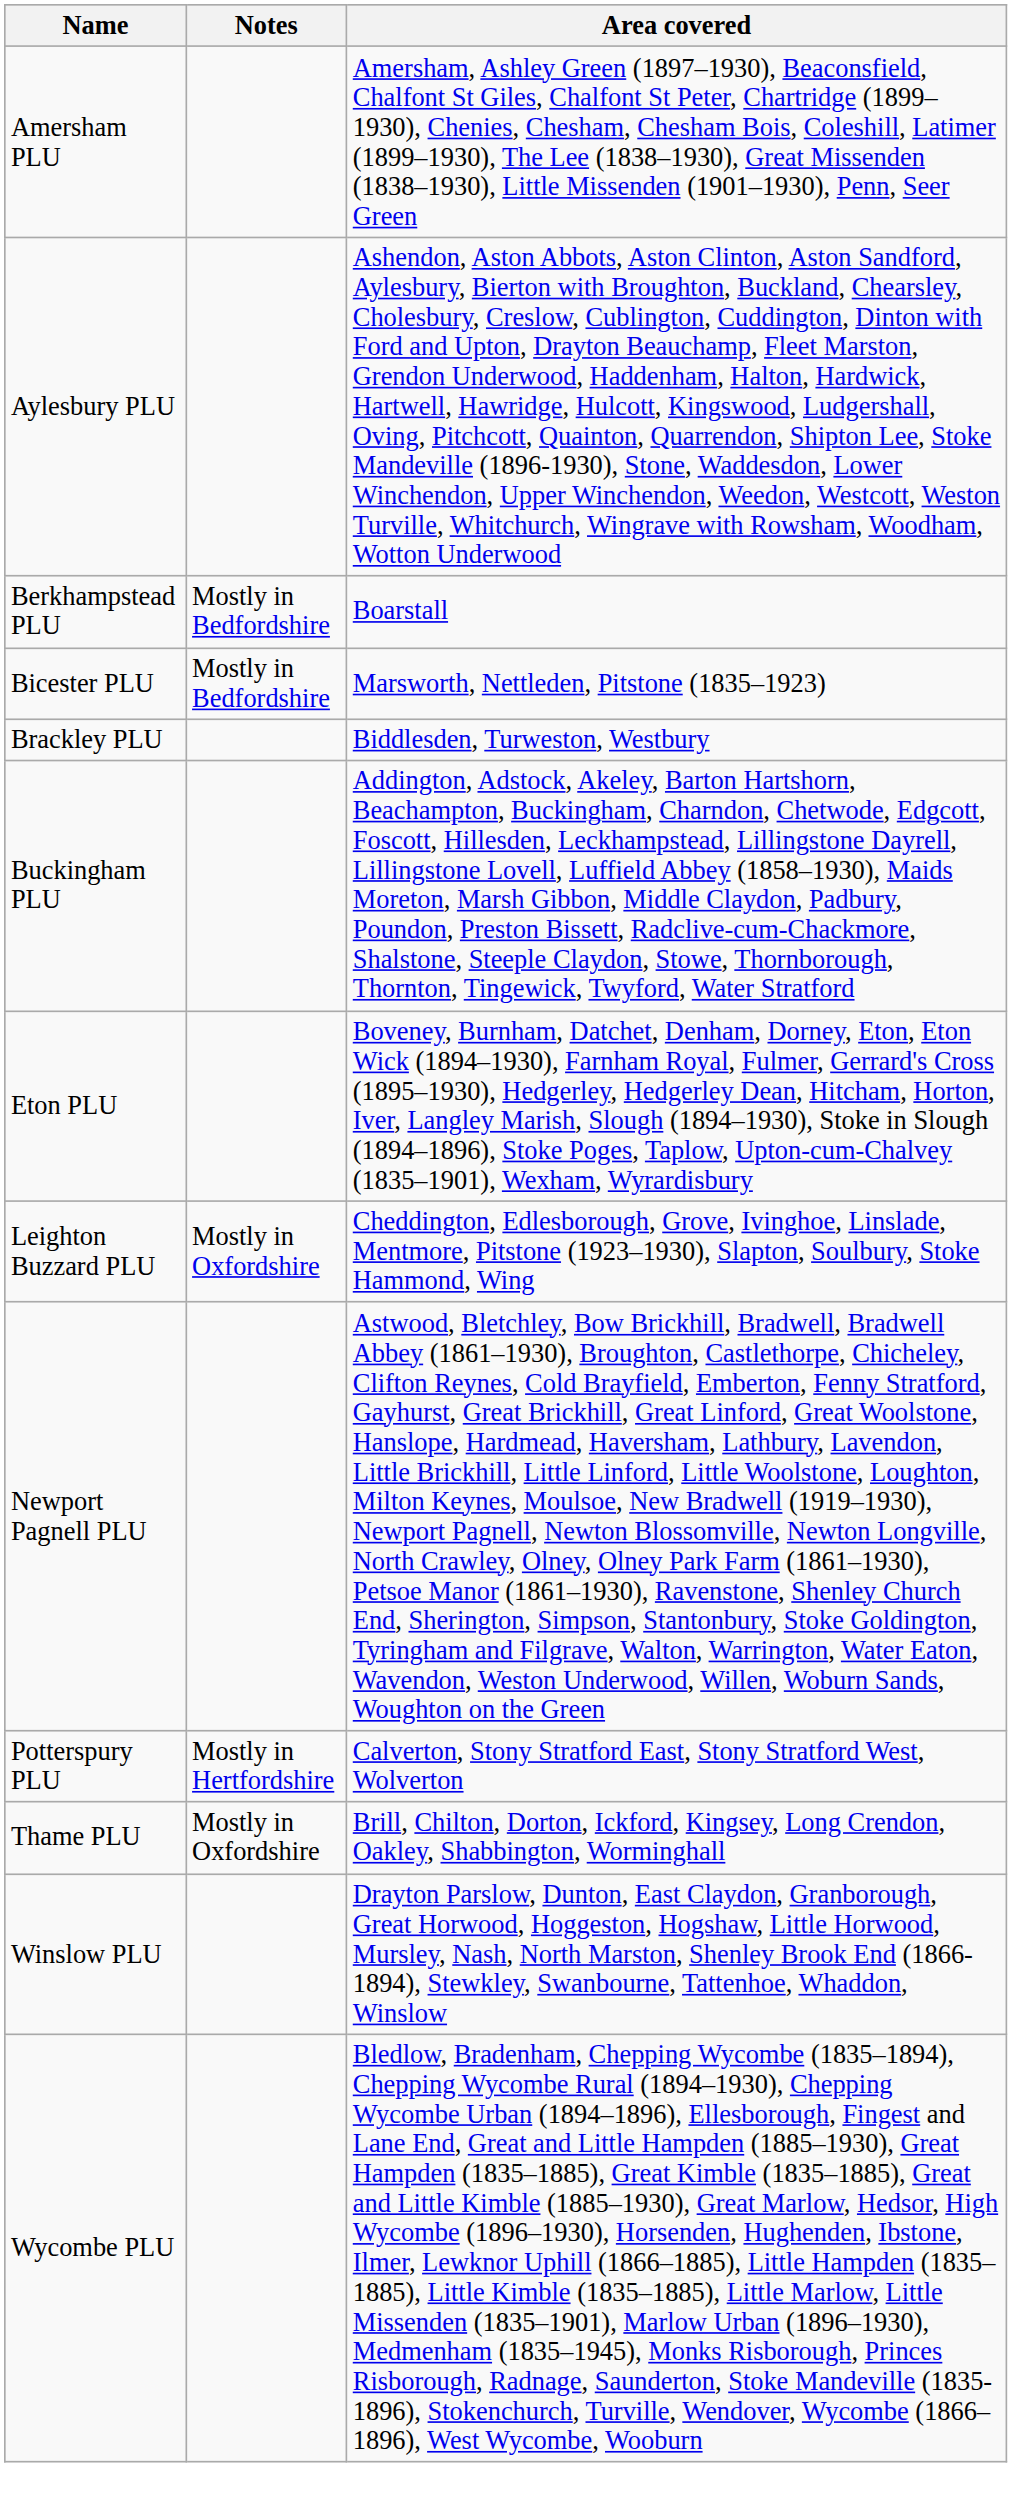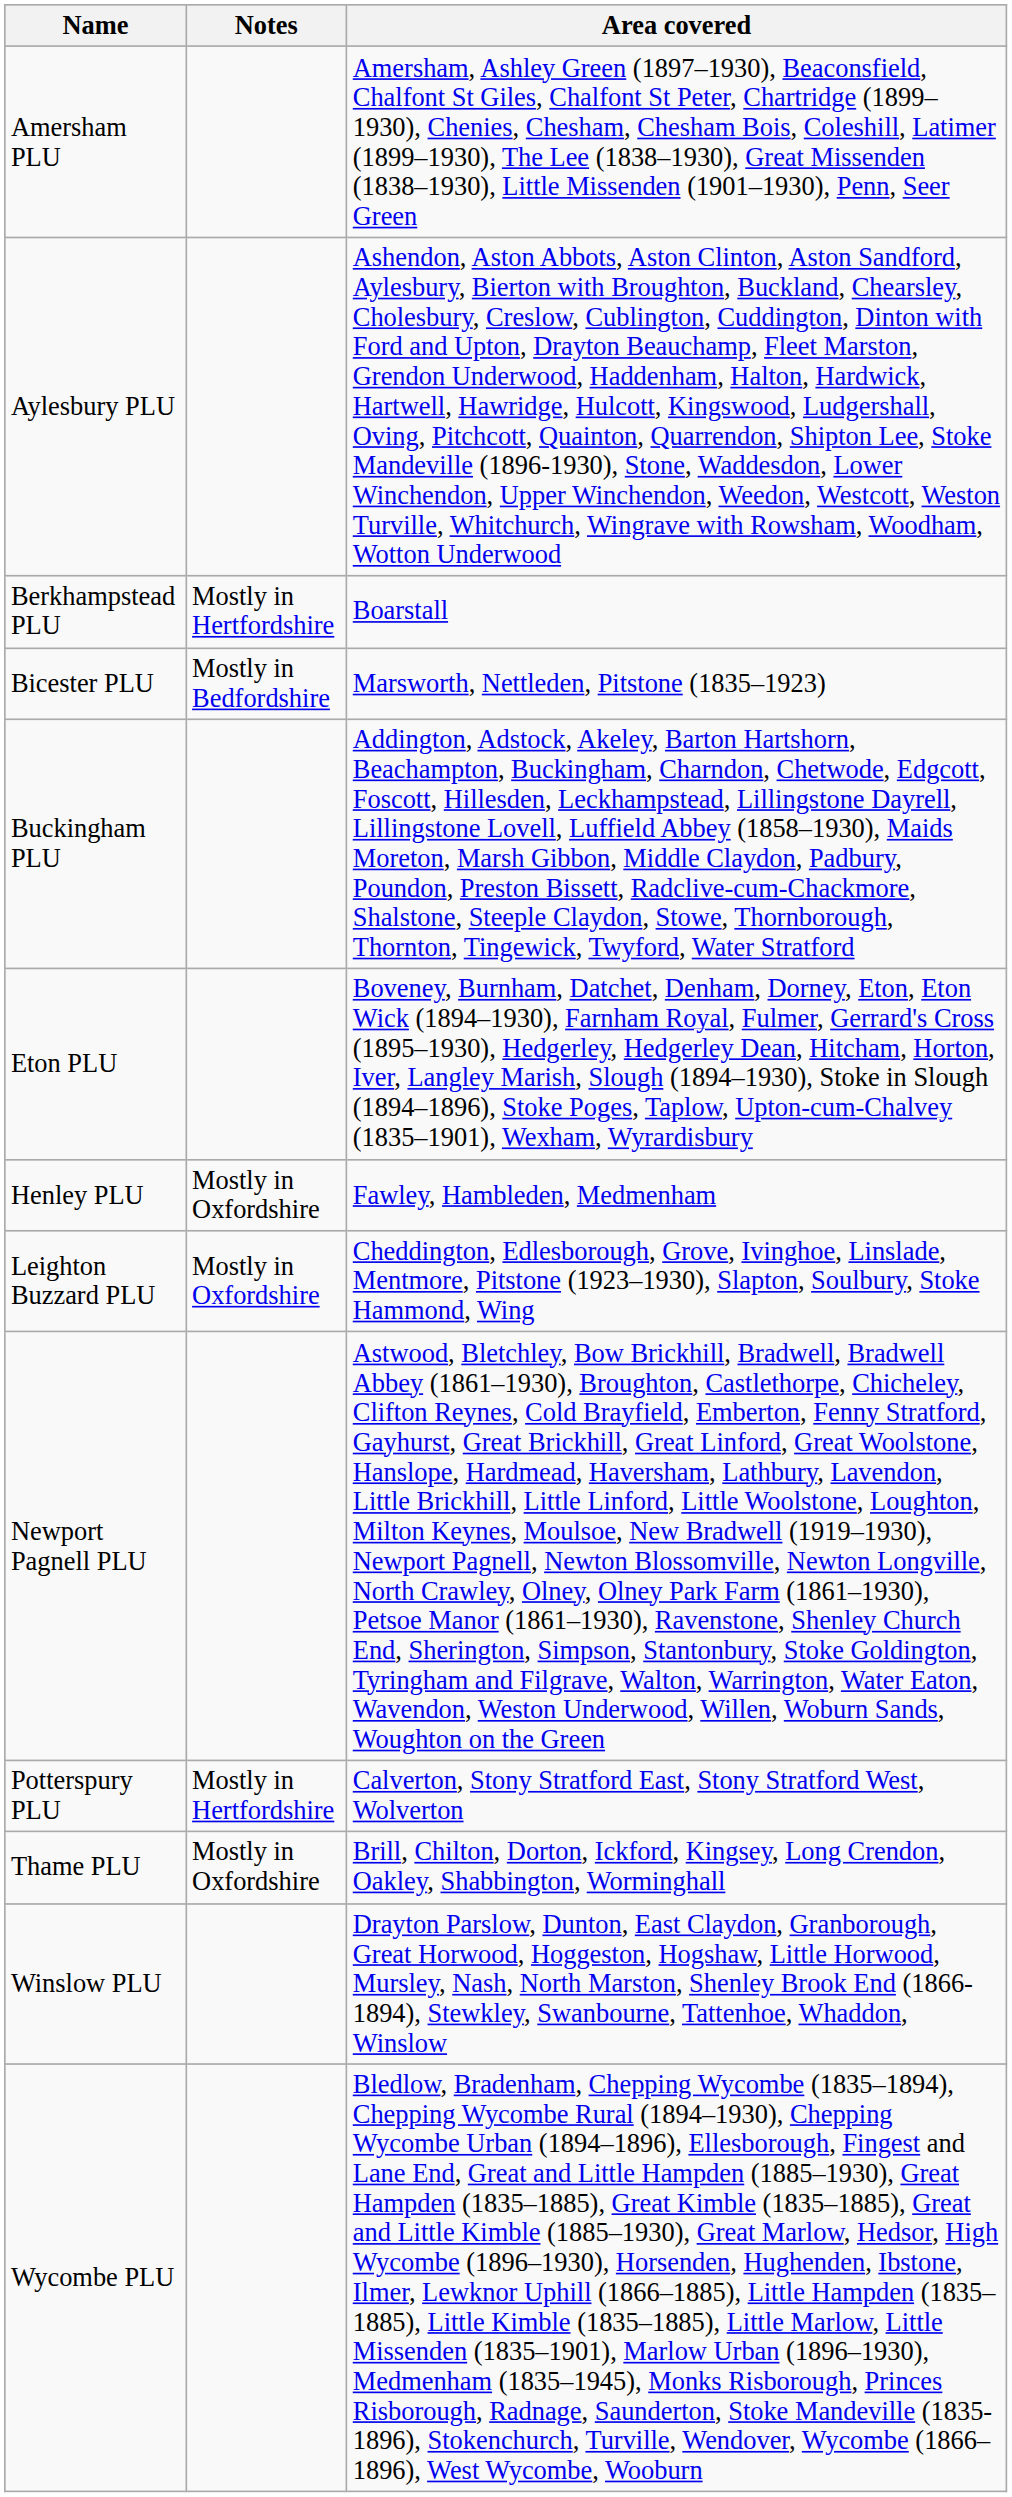 <table class="wikitable">
 <tr>
 <th>Name</th>
 <th>Notes</th>
 <th>Area covered</th>
 </tr>
 <tr>
 <td>Amersham PLU</td>
 <td></td>
 <td><a href='#'>Amersham</a>, <a href='#'>Ashley Green</a> (1897–1930), <a href='#'>Beaconsfield</a>, <a href='#'>Chalfont St Giles</a>, <a href='#'>Chalfont St Peter</a>, <a href='#'>Chartridge</a> (1899–1930), <a href='#'>Chenies</a>, <a href='#'>Chesham</a>, <a href='#'>Chesham Bois</a>, <a href='#'>Coleshill</a>, <a href='#'>Latimer</a> (1899–1930), <a href='#'>The Lee</a> (1838–1930), <a href='#'>Great Missenden</a> (1838–1930), <a href='#'>Little Missenden</a> (1901–1930), <a href='#'>Penn</a>, <a href='#'>Seer Green</a></td>
 </tr>
 <tr>
 <td>Aylesbury PLU</td>
 <td></td>
 <td><a href='#'>Ashendon</a>, <a href='#'>Aston Abbots</a>, <a href='#'>Aston Clinton</a>, <a href='#'>Aston Sandford</a>, <a href='#'>Aylesbury</a>, <a href='#'>Bierton with Broughton</a>, <a href='#'>Buckland</a>, <a href='#'>Chearsley</a>, <a href='#'>Cholesbury</a>, <a href='#'>Creslow</a>, <a href='#'>Cublington</a>, <a href='#'>Cuddington</a>, <a href='#'>Dinton with Ford and Upton</a>, <a href='#'>Drayton Beauchamp</a>, <a href='#'>Fleet Marston</a>, <a href='#'>Grendon Underwood</a>, <a href='#'>Haddenham</a>, <a href='#'>Halton</a>, <a href='#'>Hardwick</a>, <a href='#'>Hartwell</a>, <a href='#'>Hawridge</a>, <a href='#'>Hulcott</a>, <a href='#'>Kingswood</a>, <a href='#'>Ludgershall</a>, <a href='#'>Oving</a>, <a href='#'>Pitchcott</a>, <a href='#'>Quainton</a>, <a href='#'>Quarrendon</a>, <a href='#'>Shipton Lee</a>, <a href='#'>Stoke Mandeville</a> (1896-1930), <a href='#'>Stone</a>, <a href='#'>Waddesdon</a>, <a href='#'>Lower Winchendon</a>, <a href='#'>Upper Winchendon</a>, <a href='#'>Weedon</a>, <a href='#'>Westcott</a>, <a href='#'>Weston Turville</a>, <a href='#'>Whitchurch</a>, <a href='#'>Wingrave with Rowsham</a>, <a href='#'>Woodham</a>, <a href='#'>Wotton Underwood</a></td>
 </tr>
 <tr>
 <td>Berkhampstead PLU</td>
-<td>Mostly in <a href='#'>Bedfordshire</a></td>
+<td>Mostly in <a href='#'>Hertfordshire</a></td>
 <td><a href='#'>Boarstall</a></td>
 </tr>
 <tr>
 <td>Bicester PLU</td>
 <td>Mostly in <a href='#'>Bedfordshire</a></td>
 <td><a href='#'>Marsworth</a>, <a href='#'>Nettleden</a>, <a href='#'>Pitstone</a> (1835–1923)</td>
-</tr>
-<tr>
-<td>Brackley PLU</td>
-<td></td>
-<td><a href='#'>Biddlesden</a>, <a href='#'>Turweston</a>, <a href='#'>Westbury</a></td>
 </tr>
 <tr>
 <td>Buckingham PLU</td>
 <td></td>
 <td><a href='#'>Addington</a>, <a href='#'>Adstock</a>, <a href='#'>Akeley</a>, <a href='#'>Barton Hartshorn</a>, <a href='#'>Beachampton</a>, <a href='#'>Buckingham</a>, <a href='#'>Charndon</a>, <a href='#'>Chetwode</a>, <a href='#'>Edgcott</a>, <a href='#'>Foscott</a>, <a href='#'>Hillesden</a>, <a href='#'>Leckhampstead</a>, <a href='#'>Lillingstone Dayrell</a>, <a href='#'>Lillingstone Lovell</a>, <a href='#'>Luffield Abbey</a> (1858–1930), <a href='#'>Maids Moreton</a>, <a href='#'>Marsh Gibbon</a>, <a href='#'>Middle Claydon</a>, <a href='#'>Padbury</a>, <a href='#'>Poundon</a>, <a href='#'>Preston Bissett</a>, <a href='#'>Radclive-cum-Chackmore</a>, <a href='#'>Shalstone</a>, <a href='#'>Steeple Claydon</a>, <a href='#'>Stowe</a>, <a href='#'>Thornborough</a>, <a href='#'>Thornton</a>, <a href='#'>Tingewick</a>, <a href='#'>Twyford</a>, <a href='#'>Water Stratford</a></td>
 </tr>
 <tr>
 <td>Eton PLU</td>
 <td></td>
 <td><a href='#'>Boveney</a>, <a href='#'>Burnham</a>, <a href='#'>Datchet</a>, <a href='#'>Denham</a>, <a href='#'>Dorney</a>, <a href='#'>Eton</a>, <a href='#'>Eton Wick</a> (1894–1930), <a href='#'>Farnham Royal</a>, <a href='#'>Fulmer</a>, <a href='#'>Gerrard's Cross</a> (1895–1930), <a href='#'>Hedgerley</a>, <a href='#'>Hedgerley Dean</a>, <a href='#'>Hitcham</a>, <a href='#'>Horton</a>, <a href='#'>Iver</a>, <a href='#'>Langley Marish</a>, <a href='#'>Slough</a> (1894–1930), Stoke in Slough (1894–1896), <a href='#'>Stoke Poges</a>, <a href='#'>Taplow</a>, <a href='#'>Upton-cum-Chalvey</a> (1835–1901), <a href='#'>Wexham</a>, <a href='#'>Wyrardisbury</a></td>
+</tr>
+<tr>
+<td>Henley PLU</td>
+<td>Mostly in Oxfordshire</td>
+<td><a href='#'>Fawley</a>, <a href='#'>Hambleden</a>, <a href='#'>Medmenham</a></td>
 </tr>
 <tr>
 <td>Leighton Buzzard PLU</td>
 <td>Mostly in <a href='#'>Oxfordshire</a></td>
 <td><a href='#'>Cheddington</a>, <a href='#'>Edlesborough</a>, <a href='#'>Grove</a>, <a href='#'>Ivinghoe</a>, <a href='#'>Linslade</a>, <a href='#'>Mentmore</a>, <a href='#'>Pitstone</a> (1923–1930), <a href='#'>Slapton</a>, <a href='#'>Soulbury</a>, <a href='#'>Stoke Hammond</a>, <a href='#'>Wing</a></td>
 </tr>
 <tr>
 <td>Newport Pagnell PLU</td>
 <td></td>
 <td><a href='#'>Astwood</a>, <a href='#'>Bletchley</a>, <a href='#'>Bow Brickhill</a>, <a href='#'>Bradwell</a>, <a href='#'>Bradwell Abbey</a> (1861–1930), <a href='#'>Broughton</a>, <a href='#'>Castlethorpe</a>, <a href='#'>Chicheley</a>, <a href='#'>Clifton Reynes</a>, <a href='#'>Cold Brayfield</a>, <a href='#'>Emberton</a>, <a href='#'>Fenny Stratford</a>, <a href='#'>Gayhurst</a>, <a href='#'>Great Brickhill</a>, <a href='#'>Great Linford</a>, <a href='#'>Great Woolstone</a>, <a href='#'>Hanslope</a>, <a href='#'>Hardmead</a>, <a href='#'>Haversham</a>, <a href='#'>Lathbury</a>, <a href='#'>Lavendon</a>, <a href='#'>Little Brickhill</a>, <a href='#'>Little Linford</a>, <a href='#'>Little Woolstone</a>, <a href='#'>Loughton</a>, <a href='#'>Milton Keynes</a>, <a href='#'>Moulsoe</a>, <a href='#'>New Bradwell</a> (1919–1930), <a href='#'>Newport Pagnell</a>, <a href='#'>Newton Blossomville</a>, <a href='#'>Newton Longville</a>, <a href='#'>North Crawley</a>, <a href='#'>Olney</a>, <a href='#'>Olney Park Farm</a> (1861–1930), <a href='#'>Petsoe Manor</a> (1861–1930), <a href='#'>Ravenstone</a>, <a href='#'>Shenley Church End</a>, <a href='#'>Sherington</a>, <a href='#'>Simpson</a>, <a href='#'>Stantonbury</a>, <a href='#'>Stoke Goldington</a>, <a href='#'>Tyringham and Filgrave</a>, <a href='#'>Walton</a>, <a href='#'>Warrington</a>, <a href='#'>Water Eaton</a>, <a href='#'>Wavendon</a>, <a href='#'>Weston Underwood</a>, <a href='#'>Willen</a>, <a href='#'>Woburn Sands</a>, <a href='#'>Woughton on the Green</a></td>
 </tr>
 <tr>
 <td>Potterspury PLU</td>
 <td>Mostly in <a href='#'>Hertfordshire</a></td>
 <td><a href='#'>Calverton</a>, <a href='#'>Stony Stratford East</a>, <a href='#'>Stony Stratford West</a>, <a href='#'>Wolverton</a></td>
 </tr>
 <tr>
 <td>Thame PLU</td>
 <td>Mostly in Oxfordshire</td>
 <td><a href='#'>Brill</a>, <a href='#'>Chilton</a>, <a href='#'>Dorton</a>, <a href='#'>Ickford</a>, <a href='#'>Kingsey</a>, <a href='#'>Long Crendon</a>, <a href='#'>Oakley</a>, <a href='#'>Shabbington</a>, <a href='#'>Worminghall</a></td>
 </tr>
 <tr>
 <td>Winslow PLU</td>
 <td></td>
 <td><a href='#'>Drayton Parslow</a>, <a href='#'>Dunton</a>, <a href='#'>East Claydon</a>, <a href='#'>Granborough</a>, <a href='#'>Great Horwood</a>, <a href='#'>Hoggeston</a>, <a href='#'>Hogshaw</a>, <a href='#'>Little Horwood</a>, <a href='#'>Mursley</a>, <a href='#'>Nash</a>, <a href='#'>North Marston</a>, <a href='#'>Shenley Brook End</a> (1866-1894), <a href='#'>Stewkley</a>, <a href='#'>Swanbourne</a>, <a href='#'>Tattenhoe</a>, <a href='#'>Whaddon</a>, <a href='#'>Winslow</a></td>
 </tr>
 <tr>
 <td>Wycombe PLU</td>
 <td></td>
 <td><a href='#'>Bledlow</a>, <a href='#'>Bradenham</a>, <a href='#'>Chepping Wycombe</a> (1835–1894), <a href='#'>Chepping Wycombe Rural</a> (1894–1930), <a href='#'>Chepping Wycombe Urban</a> (1894–1896), <a href='#'>Ellesborough</a>, <a href='#'>Fingest</a> and <a href='#'>Lane End</a>, <a href='#'>Great and Little Hampden</a> (1885–1930), <a href='#'>Great Hampden</a> (1835–1885), <a href='#'>Great Kimble</a> (1835–1885), <a href='#'>Great and Little Kimble</a> (1885–1930), <a href='#'>Great Marlow</a>, <a href='#'>Hedsor</a>, <a href='#'>High Wycombe</a> (1896–1930), <a href='#'>Horsenden</a>, <a href='#'>Hughenden</a>, <a href='#'>Ibstone</a>, <a href='#'>Ilmer</a>, <a href='#'>Lewknor Uphill</a> (1866–1885), <a href='#'>Little Hampden</a> (1835–1885), <a href='#'>Little Kimble</a> (1835–1885), <a href='#'>Little Marlow</a>, <a href='#'>Little Missenden</a> (1835–1901), <a href='#'>Marlow Urban</a> (1896–1930), <a href='#'>Medmenham</a> (1835–1945), <a href='#'>Monks Risborough</a>, <a href='#'>Princes Risborough</a>, <a href='#'>Radnage</a>, <a href='#'>Saunderton</a>, <a href='#'>Stoke Mandeville</a> (1835-1896), <a href='#'>Stokenchurch</a>, <a href='#'>Turville</a>, <a href='#'>Wendover</a>, <a href='#'>Wycombe</a> (1866–1896), <a href='#'>West Wycombe</a>, <a href='#'>Wooburn</a></td>
 </tr>
 </table>
